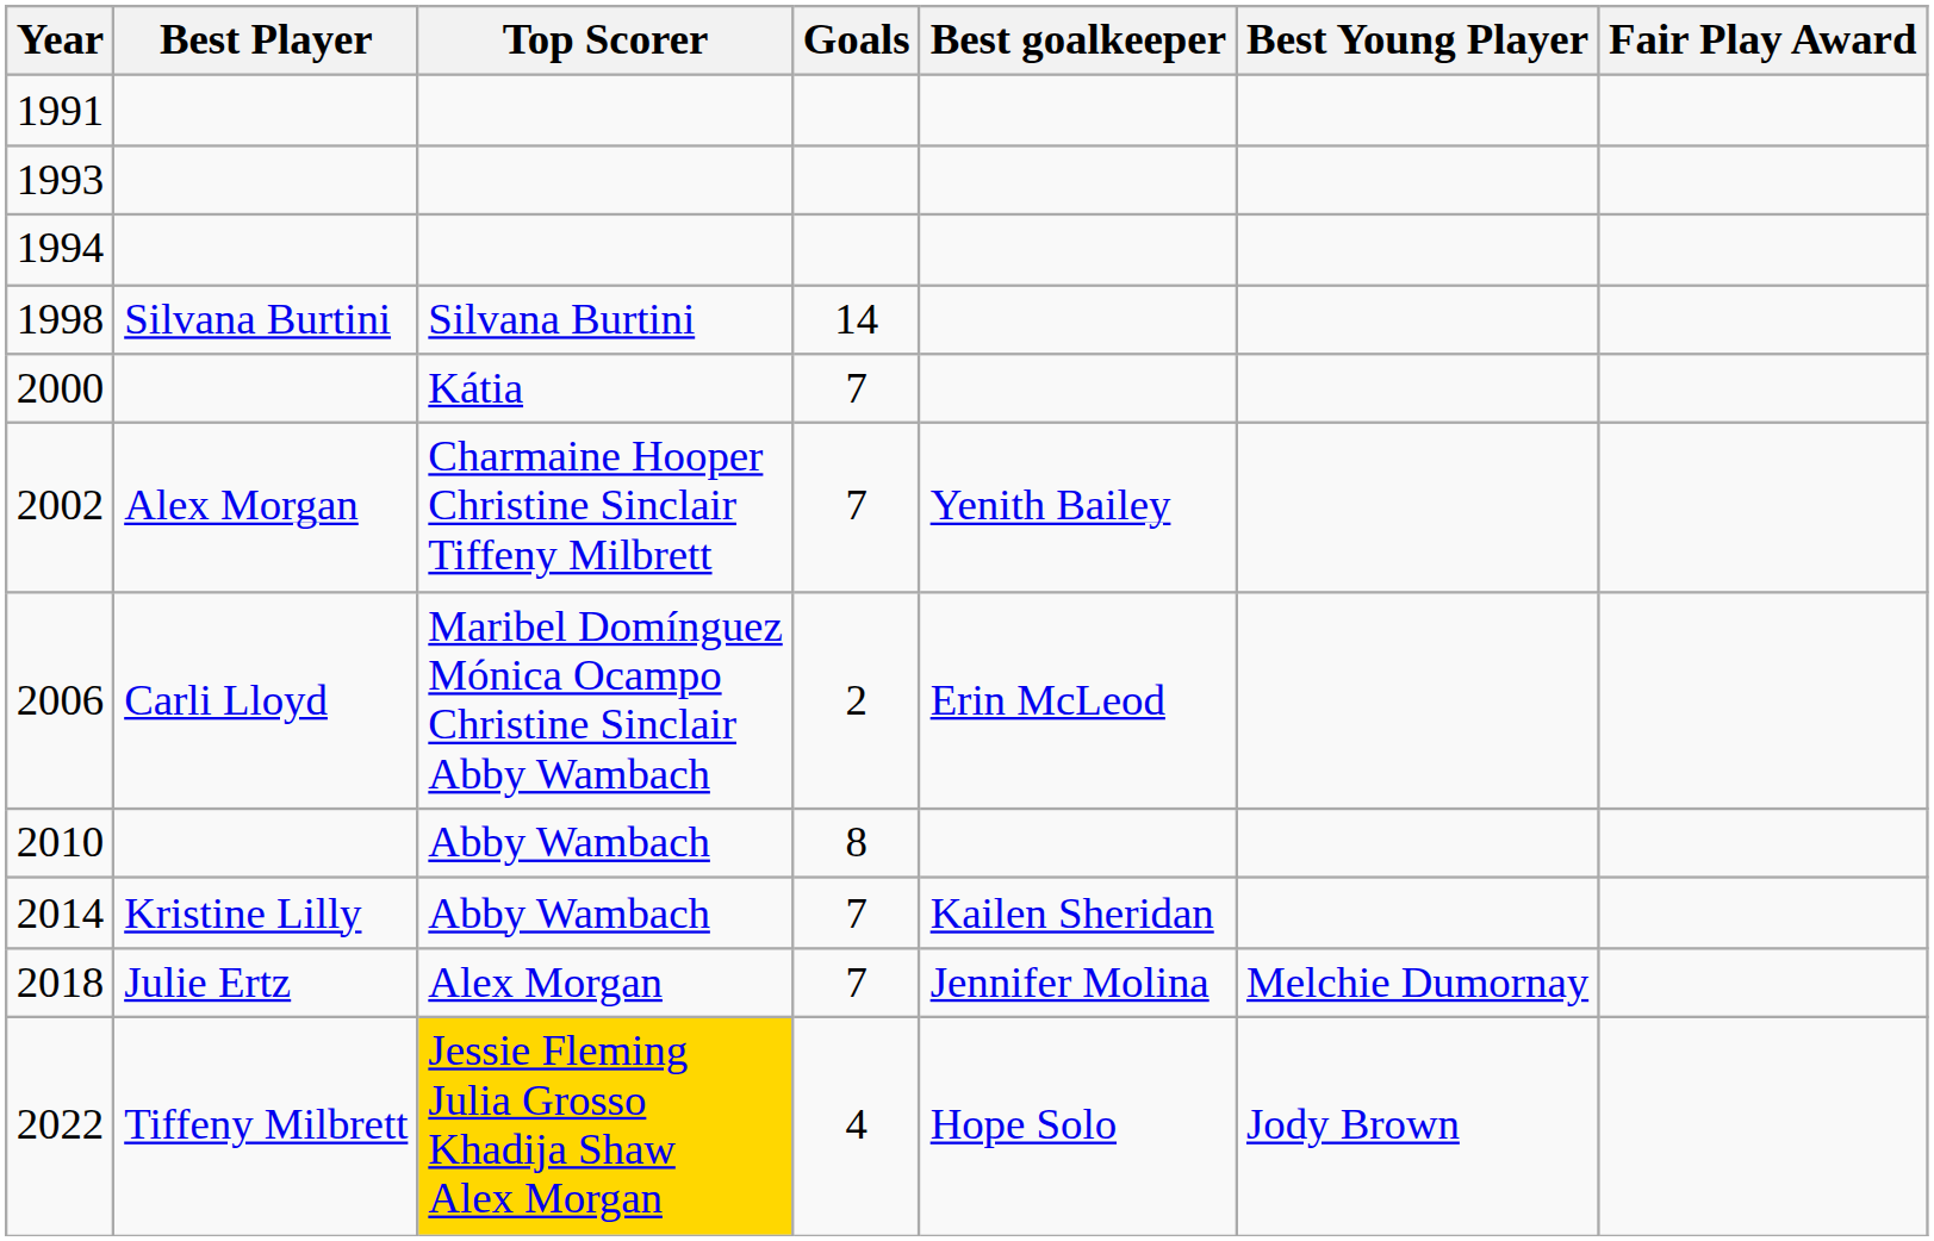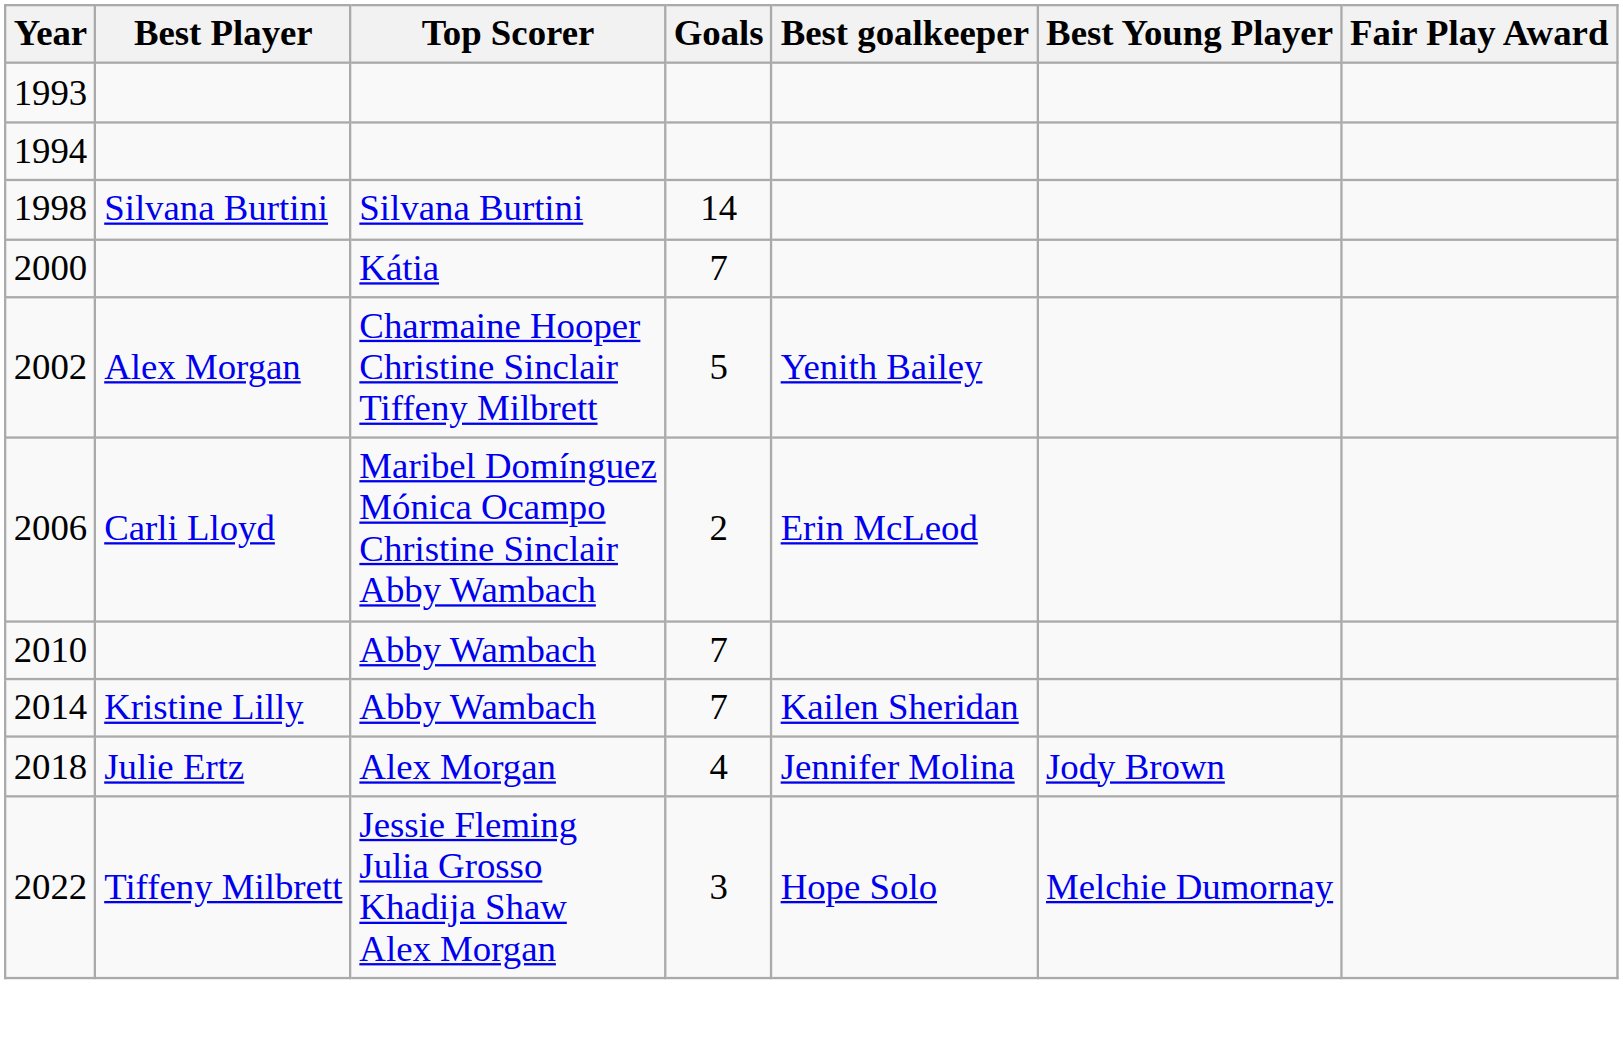 <table class="wikitable">
 <tr>
 <th>Year</th>
 <th>Best Player</th>
 <th>Top Scorer</th>
 <th>Goals</th>
 <th>Best goalkeeper</th>
 <th>Best Young Player</th>
 <th>Fair Play Award</th>
-</tr>
-<tr>
-<td>1991</td>
-<td></td>
-<td></td>
-<td></td>
-<td></td>
-<td></td>
-<td></td>
 </tr>
 <tr>
 <td>1993</td>
 <td></td>
 <td></td>
 <td></td>
 <td></td>
 <td></td>
 <td></td>
 </tr>
 <tr>
 <td>1994</td>
 <td></td>
 <td></td>
 <td></td>
 <td></td>
 <td></td>
 <td></td>
 </tr>
 <tr>
 <td>1998</td>
 <td> <a href='#'>Silvana Burtini</a></td>
 <td> <a href='#'>Silvana Burtini</a></td>
 <td align=center>14</td>
 <td></td>
 <td></td>
 <td></td>
 </tr>
 <tr>
 <td>2000</td>
 <td></td>
 <td> <a href='#'>Kátia</a></td>
 <td align=center>7</td>
 <td></td>
 <td></td>
 <td></td>
 </tr>
 <tr>
 <td>2002</td>
 <td> <a href='#'>Alex Morgan</a></td>
 <td> <a href='#'>Charmaine Hooper</a> <br>  <a href='#'>Christine Sinclair</a> <br>  <a href='#'>Tiffeny Milbrett</a></td>
-<td align=center>7</td>
+<td align=center>5</td>
 <td> <a href='#'>Yenith Bailey</a></td>
 <td></td>
 <td></td>
 </tr>
 <tr>
 <td>2006</td>
 <td> <a href='#'>Carli Lloyd</a></td>
 <td> <a href='#'>Maribel Domínguez</a><br> <a href='#'>Mónica Ocampo</a><br> <a href='#'>Christine Sinclair</a><br> <a href='#'>Abby Wambach</a></td>
 <td align=center>2</td>
 <td> <a href='#'>Erin McLeod</a></td>
 <td></td>
 <td></td>
 </tr>
 <tr>
 <td>2010</td>
 <td></td>
 <td> <a href='#'>Abby Wambach</a></td>
-<td align=center>8</td>
+<td align=center>7</td>
 <td></td>
 <td></td>
 <td></td>
 </tr>
 <tr>
 <td>2014</td>
 <td> <a href='#'>Kristine Lilly</a></td>
 <td> <a href='#'>Abby Wambach</a></td>
 <td align=center>7</td>
 <td> <a href='#'>Kailen Sheridan</a></td>
 <td></td>
 <td></td>
 </tr>
 <tr>
 <td>2018</td>
 <td> <a href='#'>Julie Ertz</a></td>
 <td> <a href='#'>Alex Morgan</a></td>
-<td align=center>7</td>
+<td align=center>4</td>
 <td> <a href='#'>Jennifer Molina</a></td>
-<td> <a href='#'>Melchie Dumornay</a></td>
+<td> <a href='#'>Jody Brown</a></td>
 <td></td>
 </tr>
 <tr>
 <td>2022</td>
 <td> <a href='#'>Tiffeny Milbrett</a></td>
-<td style="background: gold;"> <a href='#'>Jessie Fleming</a><br> <a href='#'>Julia Grosso</a><br> <a href='#'>Khadija Shaw</a><br> <a href='#'>Alex Morgan</a></td>
-<td align=center>4</td>
+<td> <a href='#'>Jessie Fleming</a><br> <a href='#'>Julia Grosso</a><br> <a href='#'>Khadija Shaw</a><br> <a href='#'>Alex Morgan</a></td>
+<td align=center>3</td>
 <td> <a href='#'>Hope Solo</a></td>
-<td> <a href='#'>Jody Brown</a></td>
+<td> <a href='#'>Melchie Dumornay</a></td>
 <td></td>
 </tr>
 </table>
